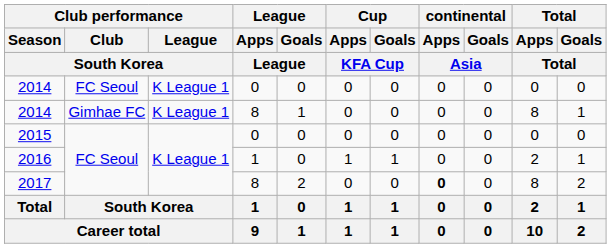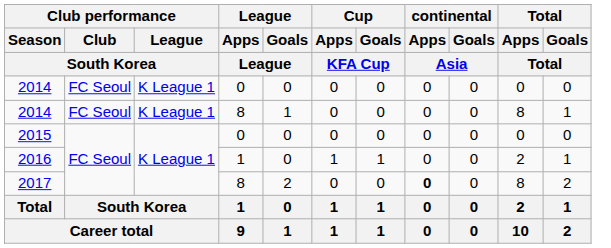 <table class="wikitable" style="text-align:center">
 <tr>
 <th colspan=3>Club performance</th>
 <th colspan=2>League</th>
 <th colspan=2>Cup</th>
 <th colspan=2>continental</th>
 <th colspan=2>Total</th>
 </tr>
 <tr>
 <th>Season</th>
 <th>Club</th>
 <th>League</th>
 <th>Apps</th>
 <th>Goals</th>
 <th>Apps</th>
 <th>Goals</th>
 <th>Apps</th>
 <th>Goals</th>
 <th>Apps</th>
 <th>Goals</th>
 </tr>
 <tr>
 <th colspan=3>South Korea</th>
 <th colspan=2>League</th>
 <th colspan=2><a href='#'>KFA Cup</a></th>
 <th colspan=2><a href='#'>Asia</a></th>
 <th colspan=2>Total</th>
 </tr>
 <tr>
 <td><a href='#'>2014</a></td>
 <td><a href='#'>FC Seoul</a></td>
 <td><a href='#'>K League 1</a></td>
 <td>0</td>
 <td>0</td>
 <td>0</td>
 <td>0</td>
 <td>0</td>
 <td>0</td>
 <td>0</td>
 <td>0</td>
 </tr>
 <tr>
 <td><a href='#'>2014</a></td>
-<td><a href='#'>Gimhae FC</a></td>
+<td><a href='#'>FC Seoul</a></td>
 <td><a href='#'>K League 1</a></td>
 <td>8</td>
 <td>1</td>
 <td>0</td>
 <td>0</td>
 <td>0</td>
 <td>0</td>
 <td>8</td>
 <td>1</td>
 </tr>
 <tr>
 <td><a href='#'>2015</a></td>
 <td rowspan=3><a href='#'>FC Seoul</a></td>
 <td rowspan=3><a href='#'>K League 1</a></td>
 <td>0</td>
 <td>0</td>
 <td>0</td>
 <td>0</td>
 <td>0</td>
 <td>0</td>
 <td>0</td>
 <td>0</td>
 </tr>
 <tr>
 <td><a href='#'>2016</a></td>
 <td>1</td>
 <td>0</td>
 <td>1</td>
 <td>1</td>
 <td>0</td>
 <td>0</td>
 <td>2</td>
 <td>1</td>
 </tr>
 <tr>
 <td><a href='#'>2017</a></td>
 <td>8</td>
 <td>2</td>
 <td>0</td>
 <td>0</td>
 <td><strong>0</strong></td>
 <td>0</td>
 <td>8</td>
 <td>2</td>
 </tr>
 <tr>
 <th>Total</th>
 <th colspan=2>South Korea</th>
 <th>1</th>
 <th>0</th>
 <th>1</th>
 <th>1</th>
 <th>0</th>
 <th>0</th>
 <th>2</th>
 <th>1</th>
 </tr>
 <tr>
 <th colspan=3>Career total</th>
 <th>9</th>
 <th>1</th>
 <th>1</th>
 <th>1</th>
 <th>0</th>
 <th>0</th>
 <th>10</th>
 <th>2</th>
 </tr>
 </table>
